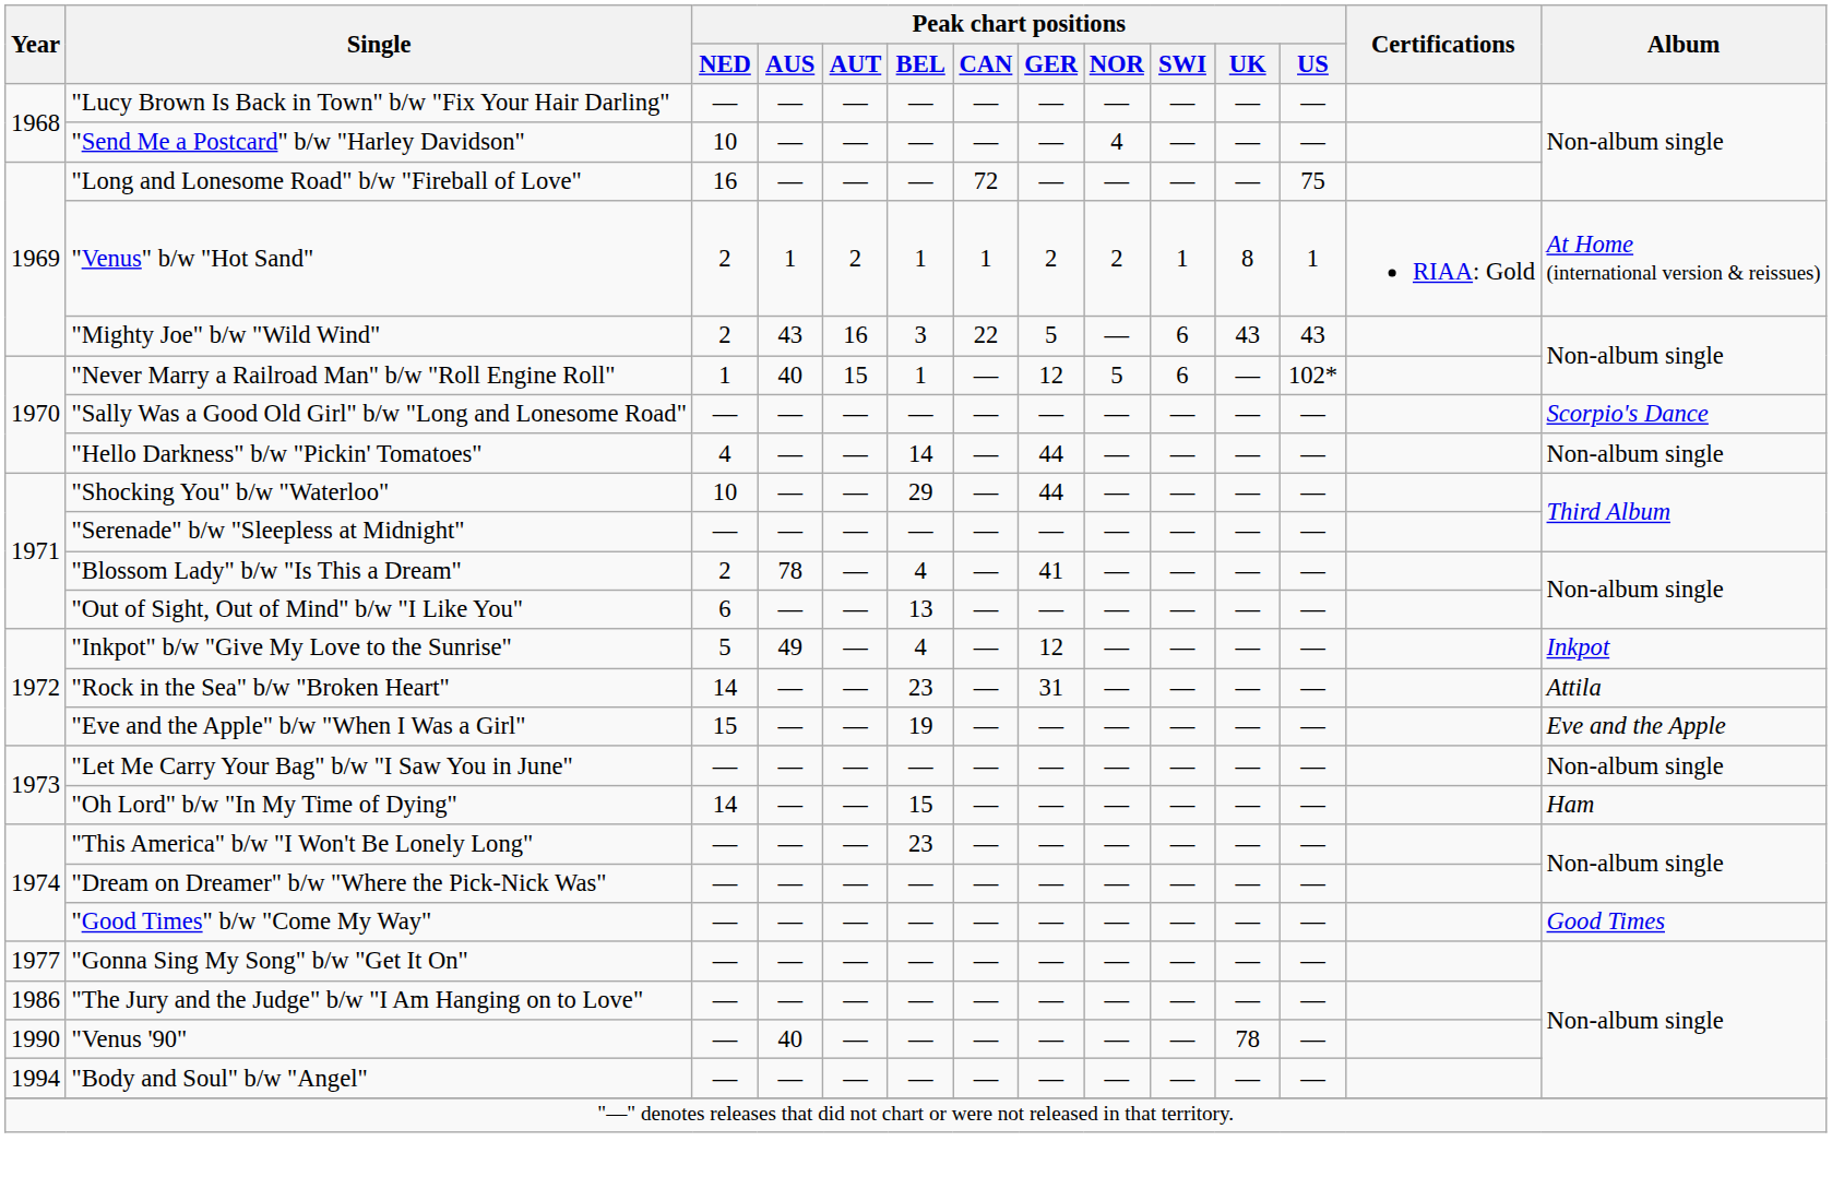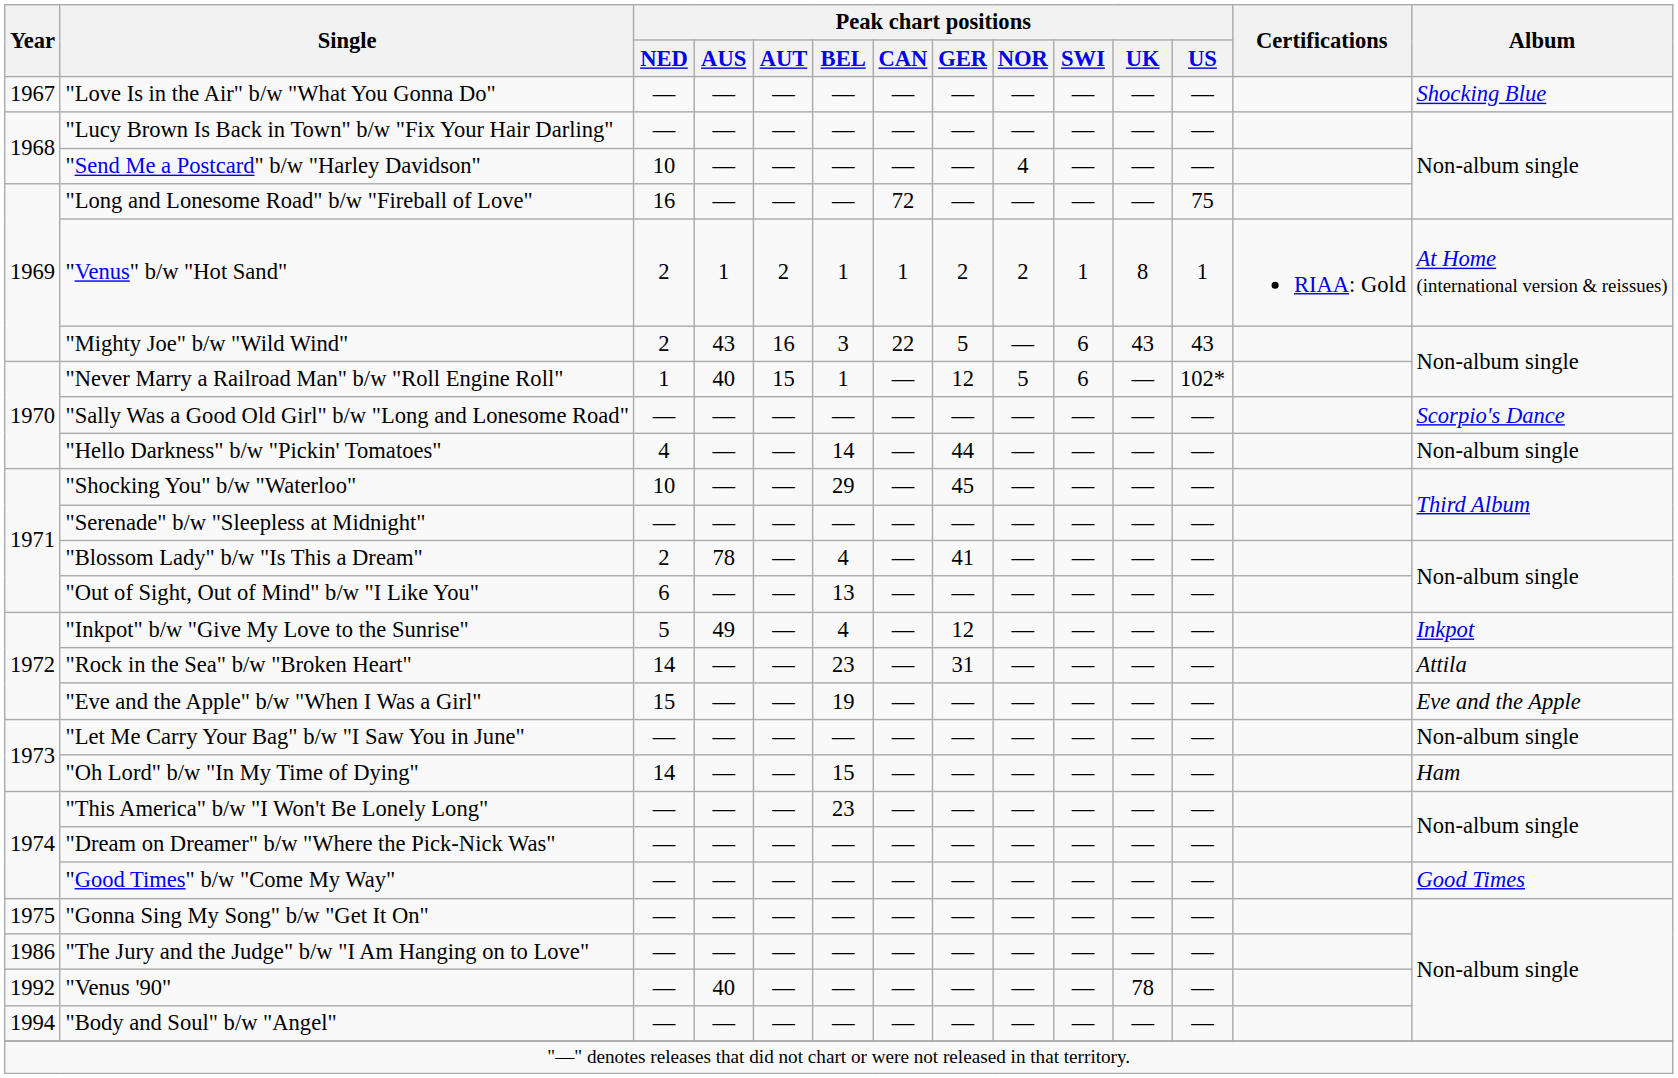 <table class="wikitable">
 <tr>
 <th rowspan="2">Year</th>
 <th rowspan="2">Single</th>
 <th colspan="10">Peak chart positions</th>
 <th rowspan="2">Certifications</th>
 <th rowspan="2">Album</th>
 </tr>
 <tr>
 <th style="text-align: center;" width="35"><a href='#'>NED</a><br></th>
 <th style="text-align: center;" width="35"><a href='#'>AUS</a><br></th>
 <th style="text-align: center;" width="35"><a href='#'>AUT</a><br></th>
 <th style="text-align: center;" width="35"><a href='#'>BEL</a><br></th>
 <th style="text-align: center;" width="35"><a href='#'>CAN</a><br></th>
 <th style="text-align: center;" width="35"><a href='#'>GER</a><br></th>
 <th style="text-align: center;" width="35"><a href='#'>NOR</a><br></th>
 <th style="text-align: center;" width="35"><a href='#'>SWI</a><br></th>
 <th style="text-align: center;" width="35"><a href='#'>UK</a><br></th>
 <th style="text-align: center;" width="35"><a href='#'>US</a><br></th>
+</tr>
+<tr>
+<td>1967</td>
+<td>"Love Is in the Air" b/w "What You Gonna Do"</td>
+<td style="text-align: center;">—</td>
+<td style="text-align: center;">—</td>
+<td style="text-align: center;">—</td>
+<td style="text-align: center;">—</td>
+<td style="text-align: center;">—</td>
+<td style="text-align: center;">—</td>
+<td style="text-align: center;">—</td>
+<td style="text-align: center;">—</td>
+<td style="text-align: center;">—</td>
+<td style="text-align: center;">—</td>
+<td></td>
+<td><em><a href='#'>Shocking Blue</a></em></td>
 </tr>
 <tr>
 <td rowspan="2">1968</td>
 <td>"Lucy Brown Is Back in Town" b/w "Fix Your Hair Darling"</td>
 <td style="text-align: center;">—</td>
 <td style="text-align: center;">—</td>
 <td style="text-align: center;">—</td>
 <td style="text-align: center;">—</td>
 <td style="text-align: center;">—</td>
 <td style="text-align: center;">—</td>
 <td style="text-align: center;">—</td>
 <td style="text-align: center;">—</td>
 <td style="text-align: center;">—</td>
 <td style="text-align: center;">—</td>
 <td></td>
 <td rowspan="3">Non-album single</td>
 </tr>
 <tr>
 <td>"<a href='#'>Send Me a Postcard</a>" b/w "Harley Davidson"</td>
 <td style="text-align: center;">10</td>
 <td style="text-align: center;">—</td>
 <td style="text-align: center;">—</td>
 <td style="text-align: center;">—</td>
 <td style="text-align: center;">—</td>
 <td style="text-align: center;">—</td>
 <td style="text-align: center;">4</td>
 <td style="text-align: center;">—</td>
 <td style="text-align: center;">—</td>
 <td style="text-align: center;">—</td>
 <td></td>
 </tr>
 <tr>
 <td rowspan="3">1969</td>
 <td>"Long and Lonesome Road" b/w "Fireball of Love"</td>
 <td style="text-align: center;">16</td>
 <td style="text-align: center;">—</td>
 <td style="text-align: center;">—</td>
 <td style="text-align: center;">—</td>
 <td style="text-align: center;">72</td>
 <td style="text-align: center;">—</td>
 <td style="text-align: center;">—</td>
 <td style="text-align: center;">—</td>
 <td style="text-align: center;">—</td>
 <td style="text-align: center;">75</td>
 <td></td>
 </tr>
 <tr>
 <td>"<a href='#'>Venus</a>" b/w "Hot Sand"</td>
 <td style="text-align: center;">2</td>
 <td style="text-align: center;">1</td>
 <td style="text-align: center;">2</td>
 <td style="text-align: center;">1</td>
 <td style="text-align: center;">1</td>
 <td style="text-align: center;">2</td>
 <td style="text-align: center;">2</td>
 <td style="text-align: center;">1</td>
 <td style="text-align: center;">8</td>
 <td style="text-align: center;">1</td>
 <td><br><ul><li><a href='#'>RIAA</a>: Gold</li></ul></td>
 <td><em><a href='#'>At Home</a></em><br><small>(international version & reissues)</small></td>
 </tr>
 <tr>
 <td>"Mighty Joe" b/w "Wild Wind"</td>
 <td style="text-align: center;">2</td>
 <td style="text-align: center;">43</td>
 <td style="text-align: center;">16</td>
 <td style="text-align: center;">3</td>
 <td style="text-align: center;">22</td>
 <td style="text-align: center;">5</td>
 <td style="text-align: center;">—</td>
 <td style="text-align: center;">6</td>
 <td style="text-align: center;">43</td>
 <td style="text-align: center;">43</td>
 <td></td>
 <td rowspan="2">Non-album single</td>
 </tr>
 <tr>
 <td rowspan="3">1970</td>
 <td>"Never Marry a Railroad Man" b/w "Roll Engine Roll"</td>
 <td style="text-align: center;">1</td>
 <td style="text-align: center;">40</td>
 <td style="text-align: center;">15</td>
 <td style="text-align: center;">1</td>
 <td style="text-align: center;">—</td>
 <td style="text-align: center;">12</td>
 <td style="text-align: center;">5</td>
 <td style="text-align: center;">6</td>
 <td style="text-align: center;">—</td>
 <td style="text-align: center;">102*</td>
 <td></td>
 </tr>
 <tr>
 <td>"Sally Was a Good Old Girl" b/w "Long and Lonesome Road"</td>
 <td style="text-align: center;">—</td>
 <td style="text-align: center;">—</td>
 <td style="text-align: center;">—</td>
 <td style="text-align: center;">—</td>
 <td style="text-align: center;">—</td>
 <td style="text-align: center;">—</td>
 <td style="text-align: center;">—</td>
 <td style="text-align: center;">—</td>
 <td style="text-align: center;">—</td>
 <td style="text-align: center;">—</td>
 <td></td>
 <td><em><a href='#'>Scorpio's Dance</a></em></td>
 </tr>
 <tr>
 <td>"Hello Darkness" b/w "Pickin' Tomatoes"</td>
 <td style="text-align: center;">4</td>
 <td style="text-align: center;">—</td>
 <td style="text-align: center;">—</td>
 <td style="text-align: center;">14</td>
 <td style="text-align: center;">—</td>
 <td style="text-align: center;">44</td>
 <td style="text-align: center;">—</td>
 <td style="text-align: center;">—</td>
 <td style="text-align: center;">—</td>
 <td style="text-align: center;">—</td>
 <td></td>
 <td>Non-album single</td>
 </tr>
 <tr>
 <td rowspan="4">1971</td>
 <td>"Shocking You" b/w "Waterloo"</td>
 <td style="text-align: center;">10</td>
 <td style="text-align: center;">—</td>
 <td style="text-align: center;">—</td>
 <td style="text-align: center;">29</td>
 <td style="text-align: center;">—</td>
-<td style="text-align: center;">44</td>
+<td style="text-align: center;">45</td>
 <td style="text-align: center;">—</td>
 <td style="text-align: center;">—</td>
 <td style="text-align: center;">—</td>
 <td style="text-align: center;">—</td>
 <td></td>
 <td rowspan="2"><em><a href='#'>Third Album</a></em></td>
 </tr>
 <tr>
 <td>"Serenade" b/w "Sleepless at Midnight"</td>
 <td style="text-align: center;">—</td>
 <td style="text-align: center;">—</td>
 <td style="text-align: center;">—</td>
 <td style="text-align: center;">—</td>
 <td style="text-align: center;">—</td>
 <td style="text-align: center;">—</td>
 <td style="text-align: center;">—</td>
 <td style="text-align: center;">—</td>
 <td style="text-align: center;">—</td>
 <td style="text-align: center;">—</td>
 <td></td>
 </tr>
 <tr>
 <td>"Blossom Lady" b/w "Is This a Dream"</td>
 <td style="text-align: center;">2</td>
 <td style="text-align: center;">78</td>
 <td style="text-align: center;">—</td>
 <td style="text-align: center;">4</td>
 <td style="text-align: center;">—</td>
 <td style="text-align: center;">41</td>
 <td style="text-align: center;">—</td>
 <td style="text-align: center;">—</td>
 <td style="text-align: center;">—</td>
 <td style="text-align: center;">—</td>
 <td></td>
 <td rowspan="2">Non-album single</td>
 </tr>
 <tr>
 <td>"Out of Sight, Out of Mind" b/w "I Like You"</td>
 <td style="text-align: center;">6</td>
 <td style="text-align: center;">—</td>
 <td style="text-align: center;">—</td>
 <td style="text-align: center;">13</td>
 <td style="text-align: center;">—</td>
 <td style="text-align: center;">—</td>
 <td style="text-align: center;">—</td>
 <td style="text-align: center;">—</td>
 <td style="text-align: center;">—</td>
 <td style="text-align: center;">—</td>
 <td></td>
 </tr>
 <tr>
 <td rowspan="3">1972</td>
 <td>"Inkpot" b/w "Give My Love to the Sunrise"</td>
 <td style="text-align: center;">5</td>
 <td style="text-align: center;">49</td>
 <td style="text-align: center;">—</td>
 <td style="text-align: center;">4</td>
 <td style="text-align: center;">—</td>
 <td style="text-align: center;">12</td>
 <td style="text-align: center;">—</td>
 <td style="text-align: center;">—</td>
 <td style="text-align: center;">—</td>
 <td style="text-align: center;">—</td>
 <td></td>
 <td><em><a href='#'>Inkpot</a></em></td>
 </tr>
 <tr>
 <td>"Rock in the Sea" b/w "Broken Heart"</td>
 <td style="text-align: center;">14</td>
 <td style="text-align: center;">—</td>
 <td style="text-align: center;">—</td>
 <td style="text-align: center;">23</td>
 <td style="text-align: center;">—</td>
 <td style="text-align: center;">31</td>
 <td style="text-align: center;">—</td>
 <td style="text-align: center;">—</td>
 <td style="text-align: center;">—</td>
 <td style="text-align: center;">—</td>
 <td></td>
 <td><em>Attila</em></td>
 </tr>
 <tr>
 <td>"Eve and the Apple" b/w "When I Was a Girl"</td>
 <td style="text-align: center;">15</td>
 <td style="text-align: center;">—</td>
 <td style="text-align: center;">—</td>
 <td style="text-align: center;">19</td>
 <td style="text-align: center;">—</td>
 <td style="text-align: center;">—</td>
 <td style="text-align: center;">—</td>
 <td style="text-align: center;">—</td>
 <td style="text-align: center;">—</td>
 <td style="text-align: center;">—</td>
 <td></td>
 <td><em>Eve and the Apple</em></td>
 </tr>
 <tr>
 <td rowspan="2">1973</td>
 <td>"Let Me Carry Your Bag" b/w "I Saw You in June"</td>
 <td style="text-align: center;">—</td>
 <td style="text-align: center;">—</td>
 <td style="text-align: center;">—</td>
 <td style="text-align: center;">—</td>
 <td style="text-align: center;">—</td>
 <td style="text-align: center;">—</td>
 <td style="text-align: center;">—</td>
 <td style="text-align: center;">—</td>
 <td style="text-align: center;">—</td>
 <td style="text-align: center;">—</td>
 <td></td>
 <td>Non-album single</td>
 </tr>
 <tr>
 <td>"Oh Lord" b/w "In My Time of Dying"</td>
 <td style="text-align: center;">14</td>
 <td style="text-align: center;">—</td>
 <td style="text-align: center;">—</td>
 <td style="text-align: center;">15</td>
 <td style="text-align: center;">—</td>
 <td style="text-align: center;">—</td>
 <td style="text-align: center;">—</td>
 <td style="text-align: center;">—</td>
 <td style="text-align: center;">—</td>
 <td style="text-align: center;">—</td>
 <td></td>
 <td><em>Ham</em></td>
 </tr>
 <tr>
 <td rowspan="3">1974</td>
 <td>"This America" b/w "I Won't Be Lonely Long"</td>
 <td style="text-align: center;">—</td>
 <td style="text-align: center;">—</td>
 <td style="text-align: center;">—</td>
 <td style="text-align: center;">23</td>
 <td style="text-align: center;">—</td>
 <td style="text-align: center;">—</td>
 <td style="text-align: center;">—</td>
 <td style="text-align: center;">—</td>
 <td style="text-align: center;">—</td>
 <td style="text-align: center;">—</td>
 <td></td>
 <td rowspan="2">Non-album single</td>
 </tr>
 <tr>
 <td>"Dream on Dreamer" b/w "Where the Pick-Nick Was"</td>
 <td style="text-align: center;">—</td>
 <td style="text-align: center;">—</td>
 <td style="text-align: center;">—</td>
 <td style="text-align: center;">—</td>
 <td style="text-align: center;">—</td>
 <td style="text-align: center;">—</td>
 <td style="text-align: center;">—</td>
 <td style="text-align: center;">—</td>
 <td style="text-align: center;">—</td>
 <td style="text-align: center;">—</td>
 <td></td>
 </tr>
 <tr>
 <td>"<a href='#'>Good Times</a>" b/w "Come My Way"</td>
 <td style="text-align: center;">—</td>
 <td style="text-align: center;">—</td>
 <td style="text-align: center;">—</td>
 <td style="text-align: center;">—</td>
 <td style="text-align: center;">—</td>
 <td style="text-align: center;">—</td>
 <td style="text-align: center;">—</td>
 <td style="text-align: center;">—</td>
 <td style="text-align: center;">—</td>
 <td style="text-align: center;">—</td>
 <td></td>
 <td><em><a href='#'>Good Times</a></em></td>
 </tr>
 <tr>
-<td>1977</td>
+<td>1975</td>
 <td>"Gonna Sing My Song" b/w "Get It On"</td>
 <td style="text-align: center;">—</td>
 <td style="text-align: center;">—</td>
 <td style="text-align: center;">—</td>
 <td style="text-align: center;">—</td>
 <td style="text-align: center;">—</td>
 <td style="text-align: center;">—</td>
 <td style="text-align: center;">—</td>
 <td style="text-align: center;">—</td>
 <td style="text-align: center;">—</td>
 <td style="text-align: center;">—</td>
 <td></td>
 <td rowspan="4">Non-album single</td>
 </tr>
 <tr>
 <td>1986</td>
 <td>"The Jury and the Judge" b/w "I Am Hanging on to Love"</td>
 <td style="text-align: center;">—</td>
 <td style="text-align: center;">—</td>
 <td style="text-align: center;">—</td>
 <td style="text-align: center;">—</td>
 <td style="text-align: center;">—</td>
 <td style="text-align: center;">—</td>
 <td style="text-align: center;">—</td>
 <td style="text-align: center;">—</td>
 <td style="text-align: center;">—</td>
 <td style="text-align: center;">—</td>
 <td></td>
 </tr>
 <tr>
-<td>1990</td>
+<td>1992</td>
 <td>"Venus '90"</td>
 <td style="text-align: center;">—</td>
 <td style="text-align: center;">40</td>
 <td style="text-align: center;">—</td>
 <td style="text-align: center;">—</td>
 <td style="text-align: center;">—</td>
 <td style="text-align: center;">—</td>
 <td style="text-align: center;">—</td>
 <td style="text-align: center;">—</td>
 <td style="text-align: center;">78</td>
 <td style="text-align: center;">—</td>
 <td></td>
 </tr>
 <tr>
 <td>1994</td>
 <td>"Body and Soul" b/w "Angel"</td>
 <td style="text-align: center;">—</td>
 <td style="text-align: center;">—</td>
 <td style="text-align: center;">—</td>
 <td style="text-align: center;">—</td>
 <td style="text-align: center;">—</td>
 <td style="text-align: center;">—</td>
 <td style="text-align: center;">—</td>
 <td style="text-align: center;">—</td>
 <td style="text-align: center;">—</td>
 <td style="text-align: center;">—</td>
 <td></td>
 </tr>
 <tr>
 </tr>
 <tr>
 <td colspan="14" style="text-align:center; font-size:85%">"—" denotes releases that did not chart or were not released in that territory.</td>
 </tr>
 </table>
